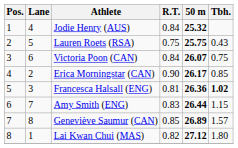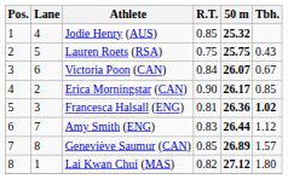 <table class="wikitable">
 <tr>
 <th>Pos.</th>
 <th>Lane</th>
 <th>Athlete</th>
 <th>R.T.</th>
 <th>50 m</th>
 <th>Tbh.</th>
 </tr>
 <tr>
 <td>1</td>
 <td>4</td>
 <td> <a href='#'>Jodie Henry</a> (<a href='#'>AUS</a>)</td>
-<td>0.84</td>
+<td>0.85</td>
 <td><strong>25.32</strong></td>
 <td> </td>
 </tr>
 <tr>
 <td>2</td>
 <td>5</td>
 <td> <a href='#'>Lauren Roets</a> (<a href='#'>RSA</a>)</td>
 <td>0.75</td>
 <td><strong>25.75</strong></td>
 <td>0.43</td>
 </tr>
 <tr>
 <td>3</td>
 <td>6</td>
 <td> <a href='#'>Victoria Poon</a> (<a href='#'>CAN</a>)</td>
 <td>0.84</td>
 <td><strong>26.07</strong></td>
-<td>0.75</td>
+<td>0.67</td>
 </tr>
 <tr>
 <td>4</td>
 <td>2</td>
 <td> <a href='#'>Erica Morningstar</a> (<a href='#'>CAN</a>)</td>
 <td>0.90</td>
 <td><strong>26.17</strong></td>
 <td>0.85</td>
 </tr>
 <tr>
 <td>5</td>
 <td>3</td>
 <td> <a href='#'>Francesca Halsall</a> (<a href='#'>ENG</a>)</td>
 <td>0.81</td>
 <td><strong>26.36</strong></td>
 <td><strong>1.02</strong></td>
 </tr>
 <tr>
 <td>6</td>
 <td>7</td>
 <td> <a href='#'>Amy Smith</a> (<a href='#'>ENG</a>)</td>
 <td>0.83</td>
 <td><strong>26.44</strong></td>
-<td>1.15</td>
+<td>1.12</td>
 </tr>
 <tr>
 <td>7</td>
 <td>8</td>
 <td> <a href='#'>Geneviève Saumur</a> (<a href='#'>CAN</a>)</td>
 <td>0.85</td>
 <td><strong>26.89</strong></td>
 <td>1.57</td>
 </tr>
 <tr>
 <td>8</td>
 <td>1</td>
 <td> <a href='#'>Lai Kwan Chui</a> (<a href='#'>MAS</a>)</td>
 <td>0.82</td>
 <td><strong>27.12</strong></td>
 <td>1.80</td>
 </tr>
 <tr>
 </tr>
 </table>
